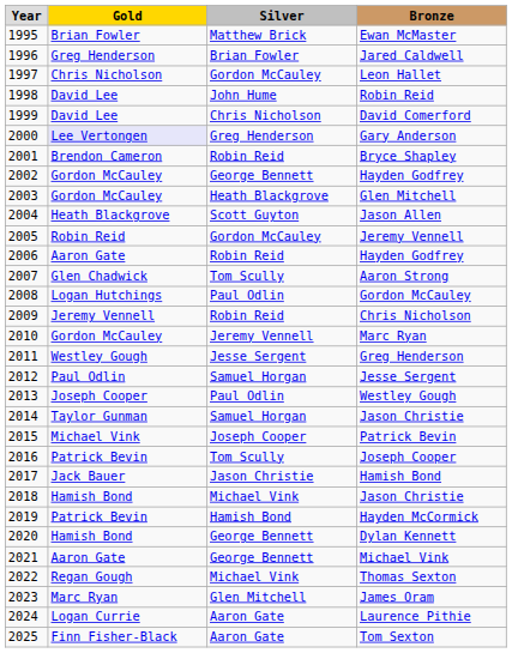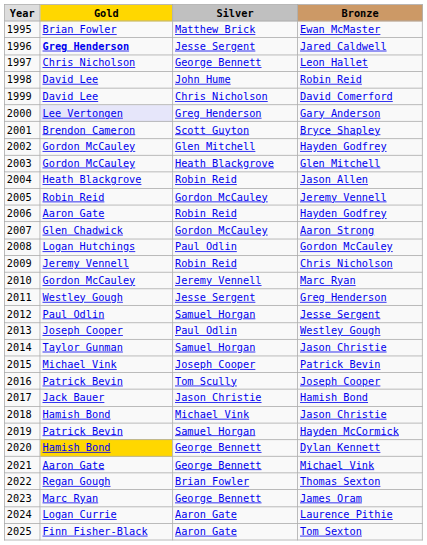 <table class="wikitable" style="width: 60%; text-align:left;">
 <tr>
 <td style="background:#DDDDDD; font-weight:bold; text-align:center;">Year</td>
 <td style="background:gold; font-weight:bold; text-align:center;">Gold</td>
 <td style="background:silver; font-weight:bold; text-align:center;">Silver</td>
 <td style="background:#cc9966; font-weight:bold; text-align:center;">Bronze</td>
 </tr>
 <tr>
 <td>1995</td>
 <td><a href='#'>Brian Fowler</a></td>
 <td><a href='#'>Matthew Brick</a></td>
 <td><a href='#'>Ewan McMaster</a></td>
 </tr>
 <tr>
 <td>1996</td>
-<td><a href='#'>Greg Henderson</a></td>
-<td><a href='#'>Brian Fowler</a></td>
+<td><strong><a href='#'>Greg Henderson</a></strong></td>
+<td><a href='#'>Jesse Sergent</a></td>
 <td><a href='#'>Jared Caldwell</a></td>
 </tr>
 <tr>
 <td>1997</td>
 <td><a href='#'>Chris Nicholson</a></td>
-<td><a href='#'>Gordon McCauley</a></td>
+<td><a href='#'>George Bennett</a></td>
 <td><a href='#'>Leon Hallet</a></td>
 </tr>
 <tr>
 <td>1998</td>
 <td><a href='#'>David Lee</a></td>
 <td><a href='#'>John Hume</a></td>
 <td><a href='#'>Robin Reid</a></td>
 </tr>
 <tr>
 <td>1999</td>
 <td><a href='#'>David Lee</a></td>
 <td><a href='#'>Chris Nicholson</a></td>
 <td><a href='#'>David Comerford</a></td>
 </tr>
 <tr>
 <td>2000</td>
 <td style="background: lavender;"><a href='#'>Lee Vertongen</a></td>
 <td><a href='#'>Greg Henderson</a></td>
 <td><a href='#'>Gary Anderson</a></td>
 </tr>
 <tr>
 <td>2001</td>
 <td><a href='#'>Brendon Cameron</a></td>
-<td><a href='#'>Robin Reid</a></td>
+<td><a href='#'>Scott Guyton</a></td>
 <td><a href='#'>Bryce Shapley</a></td>
 </tr>
 <tr>
 <td>2002</td>
 <td><a href='#'>Gordon McCauley</a></td>
-<td><a href='#'>George Bennett</a></td>
+<td><a href='#'>Glen Mitchell</a></td>
 <td><a href='#'>Hayden Godfrey</a></td>
 </tr>
 <tr>
 <td>2003</td>
 <td><a href='#'>Gordon McCauley</a></td>
 <td><a href='#'>Heath Blackgrove</a></td>
 <td><a href='#'>Glen Mitchell</a></td>
 </tr>
 <tr>
 <td>2004</td>
 <td><a href='#'>Heath Blackgrove</a></td>
-<td><a href='#'>Scott Guyton</a></td>
+<td><a href='#'>Robin Reid</a></td>
 <td><a href='#'>Jason Allen</a></td>
 </tr>
 <tr>
 <td>2005</td>
 <td><a href='#'>Robin Reid</a></td>
 <td><a href='#'>Gordon McCauley</a></td>
 <td><a href='#'>Jeremy Vennell</a></td>
 </tr>
 <tr>
 <td>2006</td>
 <td><a href='#'>Aaron Gate</a></td>
 <td><a href='#'>Robin Reid</a></td>
 <td><a href='#'>Hayden Godfrey</a></td>
 </tr>
 <tr>
 <td>2007</td>
 <td><a href='#'>Glen Chadwick</a></td>
-<td><a href='#'>Tom Scully</a></td>
+<td><a href='#'>Gordon McCauley</a></td>
 <td><a href='#'>Aaron Strong</a></td>
 </tr>
 <tr>
 <td>2008</td>
 <td><a href='#'>Logan Hutchings</a></td>
 <td><a href='#'>Paul Odlin</a></td>
 <td><a href='#'>Gordon McCauley</a></td>
 </tr>
 <tr>
 <td>2009</td>
 <td><a href='#'>Jeremy Vennell</a></td>
 <td><a href='#'>Robin Reid</a></td>
 <td><a href='#'>Chris Nicholson</a></td>
 </tr>
 <tr>
 <td>2010</td>
 <td><a href='#'>Gordon McCauley</a></td>
 <td><a href='#'>Jeremy Vennell</a></td>
 <td><a href='#'>Marc Ryan</a></td>
 </tr>
 <tr>
 <td>2011</td>
 <td><a href='#'>Westley Gough</a></td>
 <td><a href='#'>Jesse Sergent</a></td>
 <td><a href='#'>Greg Henderson</a></td>
 </tr>
 <tr>
 <td>2012</td>
 <td><a href='#'>Paul Odlin</a></td>
 <td><a href='#'>Samuel Horgan</a></td>
 <td><a href='#'>Jesse Sergent</a></td>
 </tr>
 <tr>
 <td>2013</td>
 <td><a href='#'>Joseph Cooper</a></td>
 <td><a href='#'>Paul Odlin</a></td>
 <td><a href='#'>Westley Gough</a></td>
 </tr>
 <tr>
 <td>2014</td>
 <td><a href='#'>Taylor Gunman</a></td>
 <td><a href='#'>Samuel Horgan</a></td>
 <td><a href='#'>Jason Christie</a></td>
 </tr>
 <tr>
 <td>2015</td>
 <td><a href='#'>Michael Vink</a></td>
 <td><a href='#'>Joseph Cooper</a></td>
 <td><a href='#'>Patrick Bevin</a></td>
 </tr>
 <tr>
 <td>2016</td>
 <td><a href='#'>Patrick Bevin</a></td>
 <td><a href='#'>Tom Scully</a></td>
 <td><a href='#'>Joseph Cooper</a></td>
 </tr>
 <tr>
 <td>2017</td>
 <td><a href='#'>Jack Bauer</a></td>
 <td><a href='#'>Jason Christie</a></td>
 <td><a href='#'>Hamish Bond</a></td>
 </tr>
 <tr>
 <td>2018</td>
 <td><a href='#'>Hamish Bond</a></td>
 <td><a href='#'>Michael Vink</a></td>
 <td><a href='#'>Jason Christie</a></td>
 </tr>
 <tr>
 <td>2019</td>
 <td><a href='#'>Patrick Bevin</a></td>
-<td><a href='#'>Hamish Bond</a></td>
+<td><a href='#'>Samuel Horgan</a></td>
 <td><a href='#'>Hayden McCormick</a></td>
 </tr>
 <tr>
 <td>2020</td>
-<td><a href='#'>Hamish Bond</a></td>
+<td style="background: gold;"><a href='#'>Hamish Bond</a></td>
 <td><a href='#'>George Bennett</a></td>
 <td><a href='#'>Dylan Kennett</a></td>
 </tr>
 <tr>
 <td>2021</td>
 <td><a href='#'>Aaron Gate</a></td>
 <td><a href='#'>George Bennett</a></td>
 <td><a href='#'>Michael Vink</a></td>
 </tr>
 <tr>
 <td>2022</td>
 <td><a href='#'>Regan Gough</a></td>
-<td><a href='#'>Michael Vink</a></td>
+<td><a href='#'>Brian Fowler</a></td>
 <td><a href='#'>Thomas Sexton</a></td>
 </tr>
 <tr>
 <td>2023</td>
 <td><a href='#'>Marc Ryan</a></td>
-<td><a href='#'>Glen Mitchell</a></td>
+<td><a href='#'>George Bennett</a></td>
 <td><a href='#'>James Oram</a></td>
 </tr>
 <tr>
 <td>2024</td>
 <td><a href='#'>Logan Currie</a></td>
 <td><a href='#'>Aaron Gate</a></td>
 <td><a href='#'>Laurence Pithie</a></td>
 </tr>
 <tr>
 <td>2025</td>
 <td><a href='#'>Finn Fisher-Black</a></td>
 <td><a href='#'>Aaron Gate</a></td>
 <td><a href='#'>Tom Sexton</a></td>
 </tr>
 </table>
